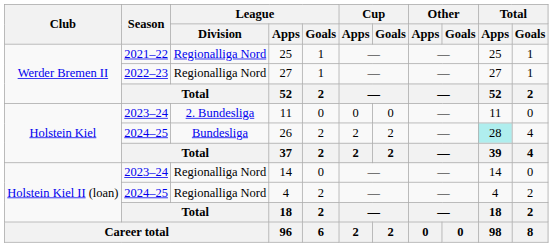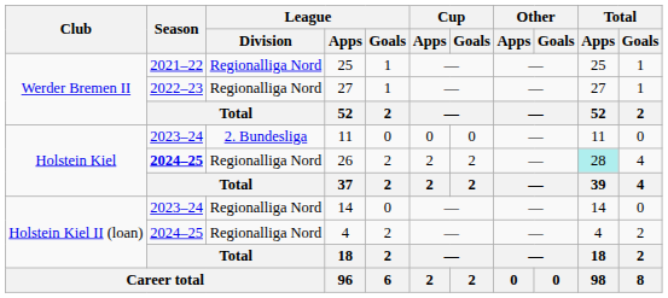 <table class="wikitable nowrap" style="text-align:center">
 <tr>
 <th rowspan="2">Club</th>
 <th rowspan="2">Season</th>
 <th colspan="3">League</th>
 <th colspan="2">Cup</th>
 <th colspan="2">Other</th>
 <th colspan="2">Total</th>
 </tr>
 <tr>
 <th>Division</th>
 <th>Apps</th>
 <th>Goals</th>
 <th>Apps</th>
 <th>Goals</th>
 <th>Apps</th>
 <th>Goals</th>
 <th>Apps</th>
 <th>Goals</th>
 </tr>
 <tr>
 <td rowspan="3"><a href='#'>Werder Bremen II</a></td>
 <td><a href='#'>2021–22</a></td>
 <td><a href='#'>Regionalliga Nord</a></td>
 <td>25</td>
 <td>1</td>
 <td colspan="2">—</td>
 <td colspan="2">—</td>
 <td>25</td>
 <td>1</td>
 </tr>
 <tr>
 <td><a href='#'>2022–23</a></td>
 <td>Regionalliga Nord</td>
 <td>27</td>
 <td>1</td>
 <td colspan="2">—</td>
 <td colspan="2">—</td>
 <td>27</td>
 <td>1</td>
 </tr>
 <tr>
 <th colspan="2">Total</th>
 <th>52</th>
 <th>2</th>
 <th colspan="2">—</th>
 <th colspan="2">—</th>
 <th>52</th>
 <th>2</th>
 </tr>
 <tr>
 <td rowspan="3"><a href='#'>Holstein Kiel</a></td>
 <td><a href='#'>2023–24</a></td>
 <td><a href='#'>2. Bundesliga</a></td>
 <td>11</td>
 <td>0</td>
 <td>0</td>
 <td>0</td>
 <td colspan="2">—</td>
 <td>11</td>
 <td>0</td>
 </tr>
 <tr>
-<td><a href='#'>2024–25</a></td>
-<td><a href='#'>Bundesliga</a></td>
+<td><strong><a href='#'>2024–25</a></strong></td>
+<td>Regionalliga Nord</td>
 <td>26</td>
 <td>2</td>
 <td>2</td>
 <td>2</td>
 <td colspan="2">—</td>
 <td style="background: paleturquoise;">28</td>
 <td>4</td>
 </tr>
 <tr>
 <th colspan="2">Total</th>
 <th>37</th>
 <th>2</th>
 <th>2</th>
 <th>2</th>
 <th colspan="2">—</th>
 <th>39</th>
 <th>4</th>
 </tr>
 <tr>
 <td rowspan="3"><a href='#'>Holstein Kiel II</a> (loan)</td>
 <td><a href='#'>2023–24</a></td>
 <td>Regionalliga Nord</td>
 <td>14</td>
 <td>0</td>
 <td colspan="2">—</td>
 <td colspan="2">—</td>
 <td>14</td>
 <td>0</td>
 </tr>
 <tr>
 <td><a href='#'>2024–25</a></td>
 <td>Regionalliga Nord</td>
 <td>4</td>
 <td>2</td>
 <td colspan="2">—</td>
 <td colspan="2">—</td>
 <td>4</td>
 <td>2</td>
 </tr>
 <tr>
 <th colspan="2">Total</th>
 <th>18</th>
 <th>2</th>
 <th colspan="2">—</th>
 <th colspan="2">—</th>
 <th>18</th>
 <th>2</th>
 </tr>
 <tr>
 <th colspan="3">Career total</th>
 <th>96</th>
 <th>6</th>
 <th>2</th>
 <th>2</th>
 <th>0</th>
 <th>0</th>
 <th>98</th>
 <th>8</th>
 </tr>
 </table>
